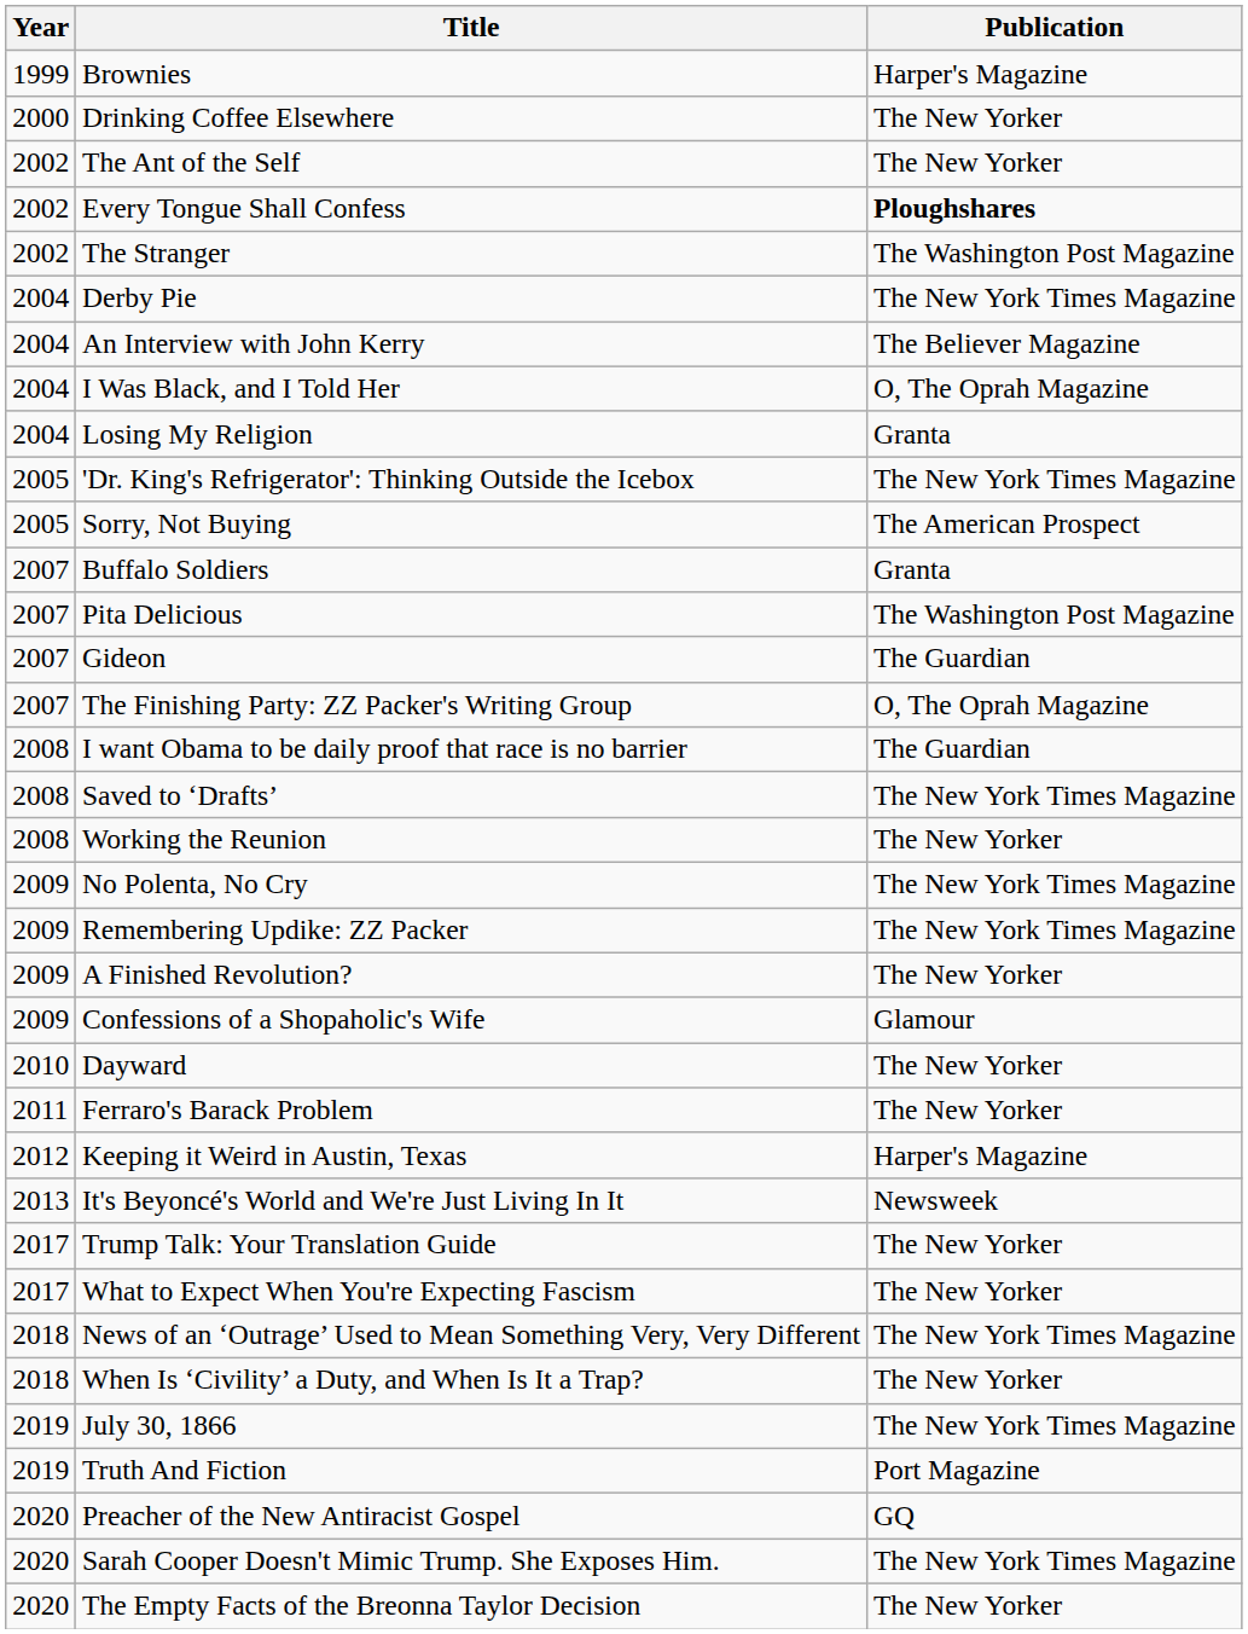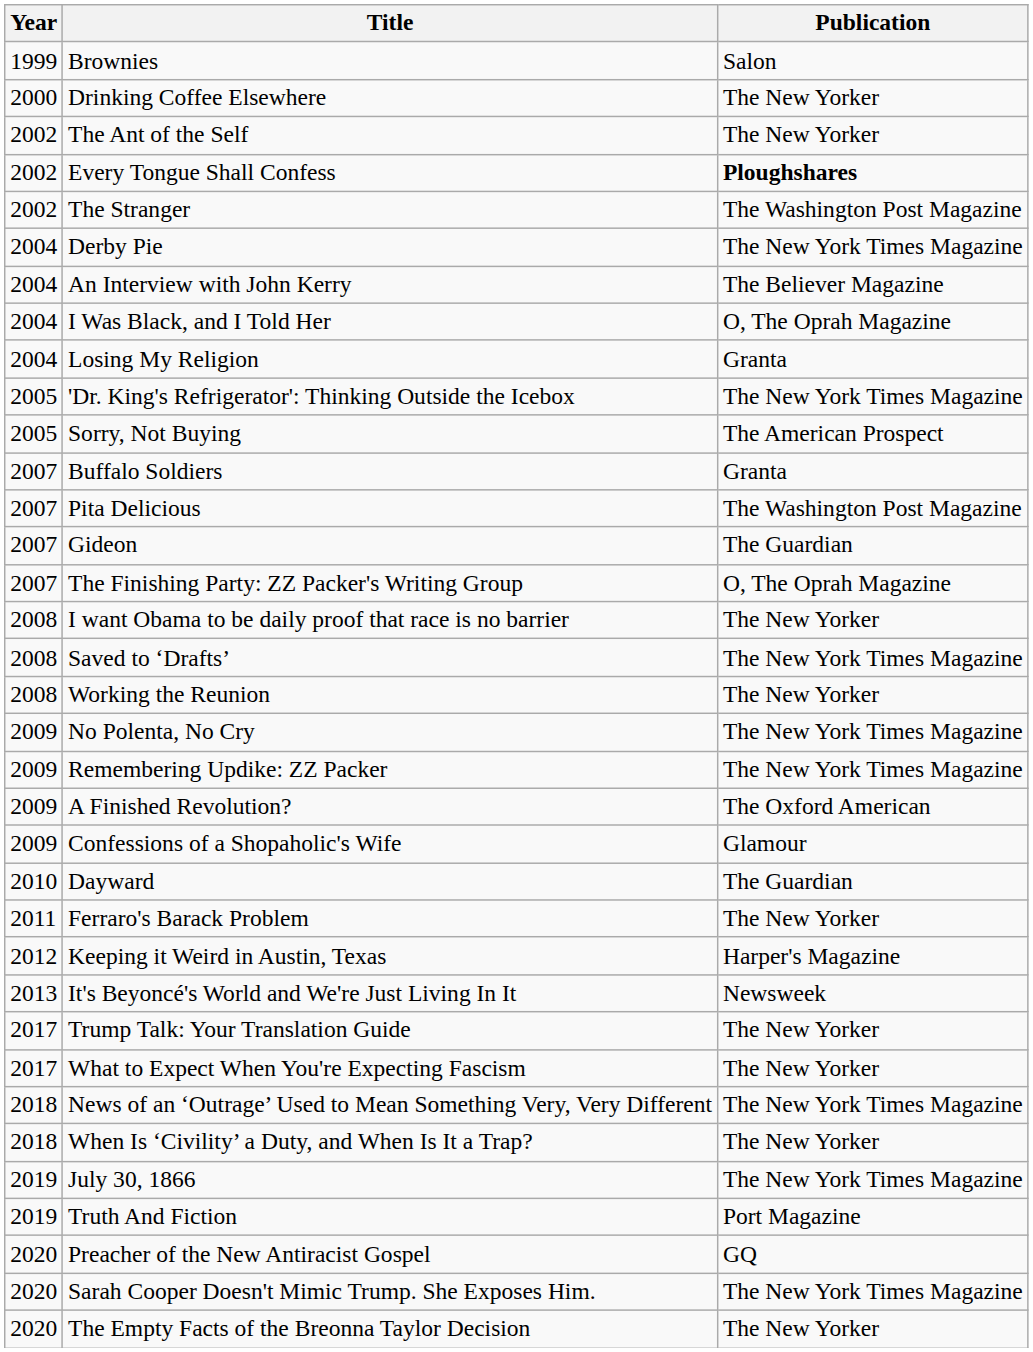 <table class="wikitable">
 <tr>
 <th>Year</th>
 <th>Title</th>
 <th>Publication</th>
 </tr>
 <tr>
 <td>1999</td>
 <td>Brownies</td>
-<td>Harper's Magazine</td>
+<td>Salon</td>
 </tr>
 <tr>
 <td>2000</td>
 <td>Drinking Coffee Elsewhere</td>
 <td>The New Yorker</td>
 </tr>
 <tr>
 <td>2002</td>
 <td>The Ant of the Self</td>
 <td>The New Yorker</td>
 </tr>
 <tr>
 <td>2002</td>
 <td>Every Tongue Shall Confess</td>
 <td><strong>Ploughshares</strong></td>
 </tr>
 <tr>
 <td>2002</td>
 <td>The Stranger</td>
 <td>The Washington Post Magazine</td>
 </tr>
 <tr>
 <td>2004</td>
 <td>Derby Pie</td>
 <td>The New York Times Magazine</td>
 </tr>
 <tr>
 <td>2004</td>
 <td>An Interview with John Kerry</td>
 <td>The Believer Magazine</td>
 </tr>
 <tr>
 <td>2004</td>
 <td>I Was Black, and I Told Her</td>
 <td>O, The Oprah Magazine</td>
 </tr>
 <tr>
 <td>2004</td>
 <td>Losing My Religion</td>
 <td>Granta</td>
 </tr>
 <tr>
 <td>2005</td>
 <td>'Dr. King's Refrigerator': Thinking Outside the Icebox</td>
 <td>The New York Times Magazine</td>
 </tr>
 <tr>
 <td>2005</td>
 <td>Sorry, Not Buying</td>
 <td>The American Prospect</td>
 </tr>
 <tr>
 <td>2007</td>
 <td>Buffalo Soldiers</td>
 <td>Granta</td>
 </tr>
 <tr>
 <td>2007</td>
 <td>Pita Delicious</td>
 <td>The Washington Post Magazine</td>
 </tr>
 <tr>
 <td>2007</td>
 <td>Gideon</td>
 <td>The Guardian</td>
 </tr>
 <tr>
 <td>2007</td>
 <td>The Finishing Party: ZZ Packer's Writing Group</td>
 <td>O, The Oprah Magazine</td>
 </tr>
 <tr>
 <td>2008</td>
 <td>I want Obama to be daily proof that race is no barrier</td>
-<td>The Guardian</td>
+<td>The New Yorker</td>
 </tr>
 <tr>
 <td>2008</td>
 <td>Saved to ‘Drafts’</td>
 <td>The New York Times Magazine</td>
 </tr>
 <tr>
 <td>2008</td>
 <td>Working the Reunion</td>
 <td>The New Yorker</td>
 </tr>
 <tr>
 <td>2009</td>
 <td>No Polenta, No Cry</td>
 <td>The New York Times Magazine</td>
 </tr>
 <tr>
 <td>2009</td>
 <td>Remembering Updike: ZZ Packer</td>
 <td>The New York Times Magazine</td>
 </tr>
 <tr>
 <td>2009</td>
 <td>A Finished Revolution?</td>
-<td>The New Yorker</td>
+<td>The Oxford American</td>
 </tr>
 <tr>
 <td>2009</td>
 <td>Confessions of a Shopaholic's Wife</td>
 <td>Glamour</td>
 </tr>
 <tr>
 <td>2010</td>
 <td>Dayward</td>
-<td>The New Yorker</td>
+<td>The Guardian</td>
 </tr>
 <tr>
 <td>2011</td>
 <td>Ferraro's Barack Problem</td>
 <td>The New Yorker</td>
 </tr>
 <tr>
 <td>2012</td>
 <td>Keeping it Weird in Austin, Texas</td>
 <td>Harper's Magazine</td>
 </tr>
 <tr>
 <td>2013</td>
 <td>It's Beyoncé's World and We're Just Living In It</td>
 <td>Newsweek</td>
 </tr>
 <tr>
 <td>2017</td>
 <td>Trump Talk: Your Translation Guide</td>
 <td>The New Yorker</td>
 </tr>
 <tr>
 <td>2017</td>
 <td>What to Expect When You're Expecting Fascism</td>
 <td>The New Yorker</td>
 </tr>
 <tr>
 <td>2018</td>
 <td>News of an ‘Outrage’ Used to Mean Something Very, Very Different</td>
 <td>The New York Times Magazine</td>
 </tr>
 <tr>
 <td>2018</td>
 <td>When Is ‘Civility’ a Duty, and When Is It a Trap?</td>
 <td>The New Yorker</td>
 </tr>
 <tr>
 <td>2019</td>
 <td>July 30, 1866</td>
 <td>The New York Times Magazine</td>
 </tr>
 <tr>
 <td>2019</td>
 <td>Truth And Fiction</td>
 <td>Port Magazine</td>
 </tr>
 <tr>
 <td>2020</td>
 <td>Preacher of the New Antiracist Gospel</td>
 <td>GQ</td>
 </tr>
 <tr>
 <td>2020</td>
 <td>Sarah Cooper Doesn't Mimic Trump. She Exposes Him.</td>
 <td>The New York Times Magazine</td>
 </tr>
 <tr>
 <td>2020</td>
 <td>The Empty Facts of the Breonna Taylor Decision</td>
 <td>The New Yorker</td>
 </tr>
 </table>
